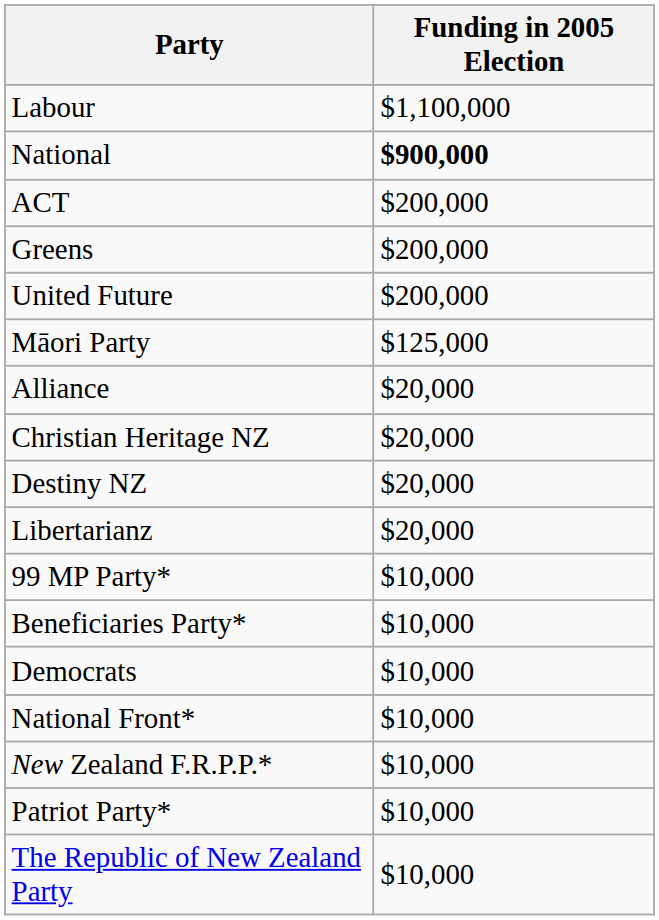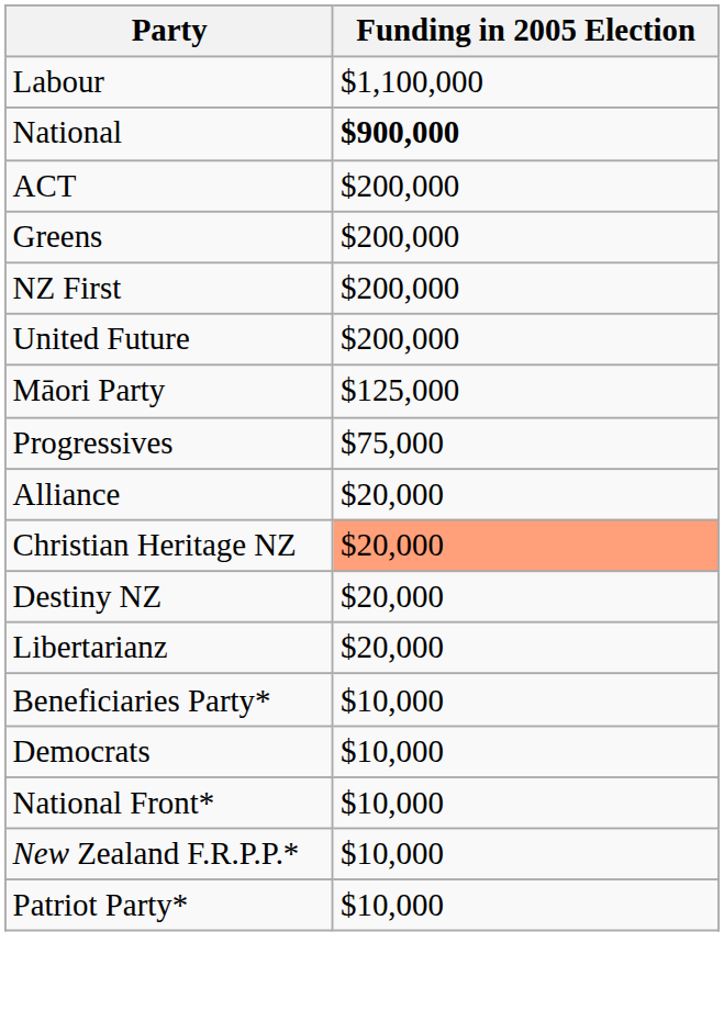 <table class="wikitable sortable"  style="font-size:97%; width:350px;">
 <tr>
 <th>Party</th>
 <th>Funding in 2005 Election</th>
 </tr>
 <tr>
 <td>Labour</td>
 <td>$1,100,000</td>
 </tr>
 <tr>
 <td>National</td>
 <td><strong>$900,000</strong></td>
 </tr>
 <tr>
 <td>ACT</td>
 <td>$200,000</td>
 </tr>
 <tr>
 <td>Greens</td>
 <td>$200,000</td>
 </tr>
 <tr>
+<td>NZ First</td>
+<td>$200,000</td>
+</tr>
+<tr>
 <td>United Future</td>
 <td>$200,000</td>
 </tr>
 <tr>
 <td>Māori Party</td>
 <td>$125,000</td>
 </tr>
 <tr>
+<td>Progressives</td>
+<td>$75,000</td>
+</tr>
+<tr>
 <td>Alliance</td>
 <td>$20,000</td>
 </tr>
 <tr>
 <td>Christian Heritage NZ</td>
-<td>$20,000</td>
+<td style="background: lightsalmon;">$20,000</td>
 </tr>
 <tr>
 <td>Destiny NZ</td>
 <td>$20,000</td>
 </tr>
 <tr>
 <td>Libertarianz</td>
 <td>$20,000</td>
-</tr>
-<tr>
-<td>99 MP Party*</td>
-<td>$10,000</td>
 </tr>
 <tr>
 <td>Beneficiaries Party*</td>
 <td>$10,000</td>
 </tr>
 <tr>
 <td>Democrats</td>
 <td>$10,000</td>
 </tr>
 <tr>
 <td>National Front*</td>
 <td>$10,000</td>
 </tr>
 <tr>
 <td><em>New</em> Zealand F.R.P.P.*</td>
 <td>$10,000</td>
 </tr>
 <tr>
 <td>Patriot Party*</td>
 <td>$10,000</td>
 </tr>
-<tr>
-<td><a href='#'>The Republic of New Zealand Party</a></td>
-<td>$10,000</td>
-</tr>
 </table>
